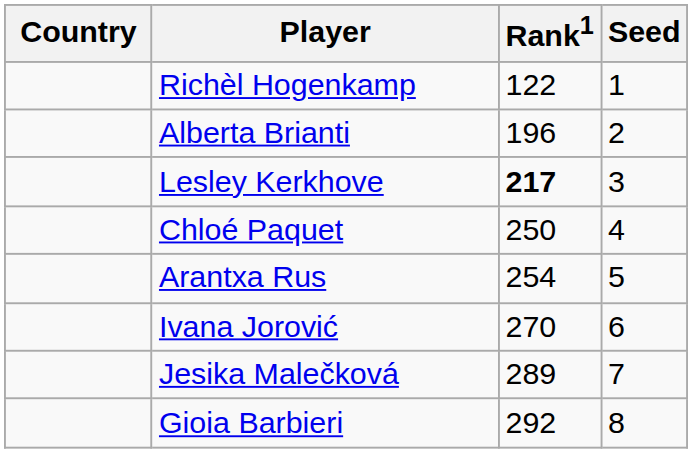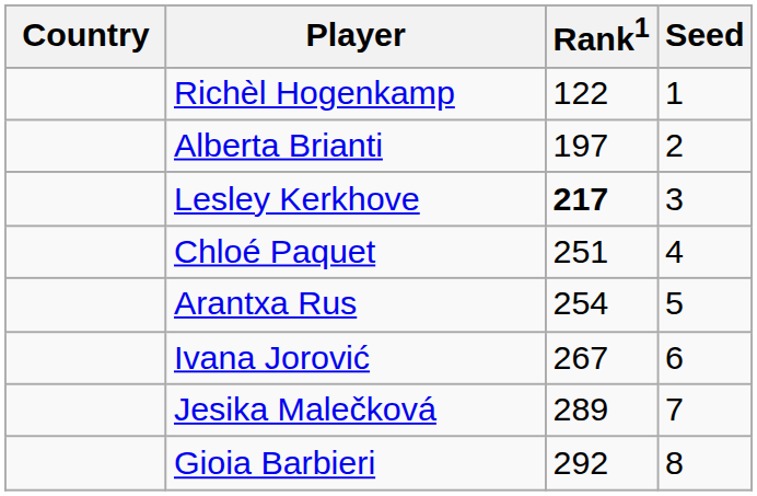 <table class="sortable wikitable">
 <tr>
 <th width="70">Country</th>
 <th width="175">Player</th>
 <th>Rank<sup>1</sup></th>
 <th>Seed</th>
 </tr>
 <tr>
 <td></td>
 <td><a href='#'>Richèl Hogenkamp</a></td>
 <td>122</td>
 <td>1</td>
 </tr>
 <tr>
 <td></td>
 <td><a href='#'>Alberta Brianti</a></td>
-<td>196</td>
+<td>197</td>
 <td>2</td>
 </tr>
 <tr>
 <td></td>
 <td><a href='#'>Lesley Kerkhove</a></td>
 <td><strong>217</strong></td>
 <td>3</td>
 </tr>
 <tr>
 <td></td>
 <td><a href='#'>Chloé Paquet</a></td>
-<td>250</td>
+<td>251</td>
 <td>4</td>
 </tr>
 <tr>
 <td></td>
 <td><a href='#'>Arantxa Rus</a></td>
 <td>254</td>
 <td>5</td>
 </tr>
 <tr>
 <td></td>
 <td><a href='#'>Ivana Jorović</a></td>
-<td>270</td>
+<td>267</td>
 <td>6</td>
 </tr>
 <tr>
 <td></td>
 <td><a href='#'>Jesika Malečková</a></td>
 <td>289</td>
 <td>7</td>
 </tr>
 <tr>
 <td></td>
 <td><a href='#'>Gioia Barbieri</a></td>
 <td>292</td>
 <td>8</td>
 </tr>
 </table>
